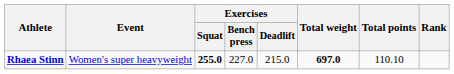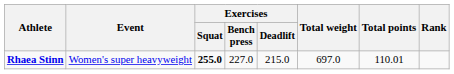 <table class=wikitable style="font-size:90%">
 <tr>
 <th rowspan="2">Athlete</th>
 <th rowspan="2">Event</th>
 <th colspan="3">Exercises</th>
 <th rowspan="2">Total weight</th>
 <th rowspan="2">Total points</th>
 <th rowspan="2">Rank</th>
 </tr>
 <tr style="font-size:95%">
 <th>Squat</th>
 <th>Bench<br>press</th>
 <th>Deadlift</th>
 </tr>
 <tr align=center>
 <td align=left><strong><a href='#'>Rhaea Stinn</a></strong></td>
 <td align=left rowspan=2><a href='#'>Women's super heavyweight</a></td>
 <td><strong>255.0</strong></td>
 <td>227.0</td>
 <td>215.0</td>
-<td><strong>697.0</strong></td>
-<td>110.10</td>
+<td>697.0</td>
+<td>110.01</td>
 <td></td>
 </tr>
 </table>
